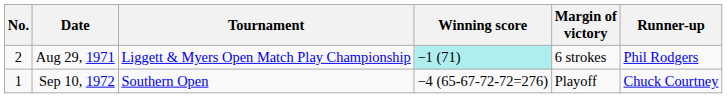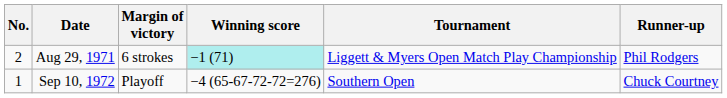 <table class="wikitable" style="font-size:95%;">
 <tr>
 <th>No.</th>
 <th>Date</th>
+<th>Margin of<br>victory</th>
+<th>Winning score</th>
 <th>Tournament</th>
-<th>Winning score</th>
-<th>Margin of<br>victory</th>
 <th>Runner-up</th>
 </tr>
 <tr>
 <td align=center>2</td>
 <td align=right>Aug 29, <a href='#'>1971</a></td>
+<td>6 strokes</td>
+<td style="background: paleturquoise;">−1 (71)</td>
 <td><a href='#'>Liggett & Myers Open Match Play Championship</a></td>
-<td style="background: paleturquoise;">−1 (71)</td>
-<td>6 strokes</td>
 <td> <a href='#'>Phil Rodgers</a></td>
 </tr>
 <tr>
 <td align=center>1</td>
 <td align=right>Sep 10, <a href='#'>1972</a></td>
+<td>Playoff</td>
+<td>−4 (65-67-72-72=276)</td>
 <td><a href='#'>Southern Open</a></td>
-<td>−4 (65-67-72-72=276)</td>
-<td>Playoff</td>
 <td> <a href='#'>Chuck Courtney</a></td>
 </tr>
 </table>
